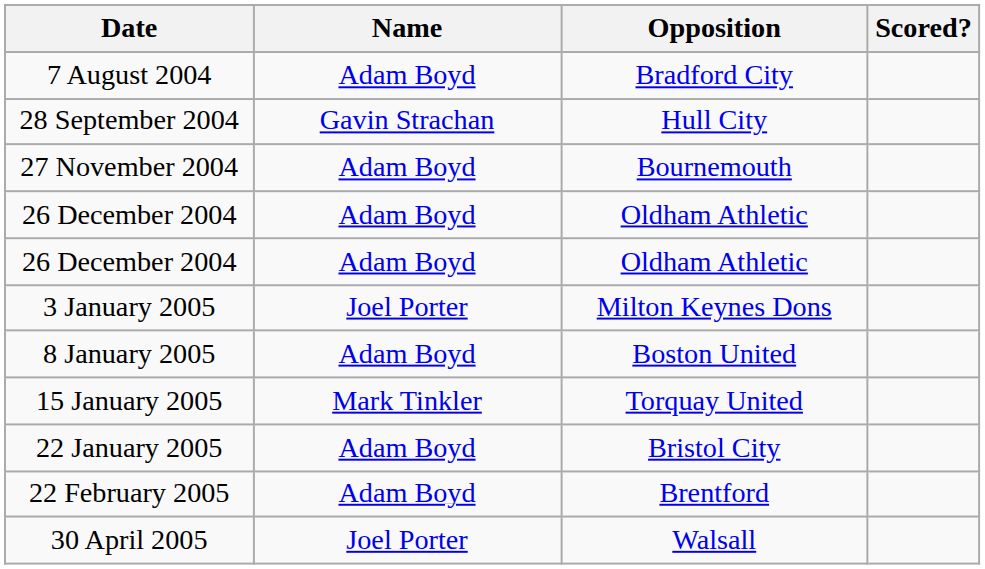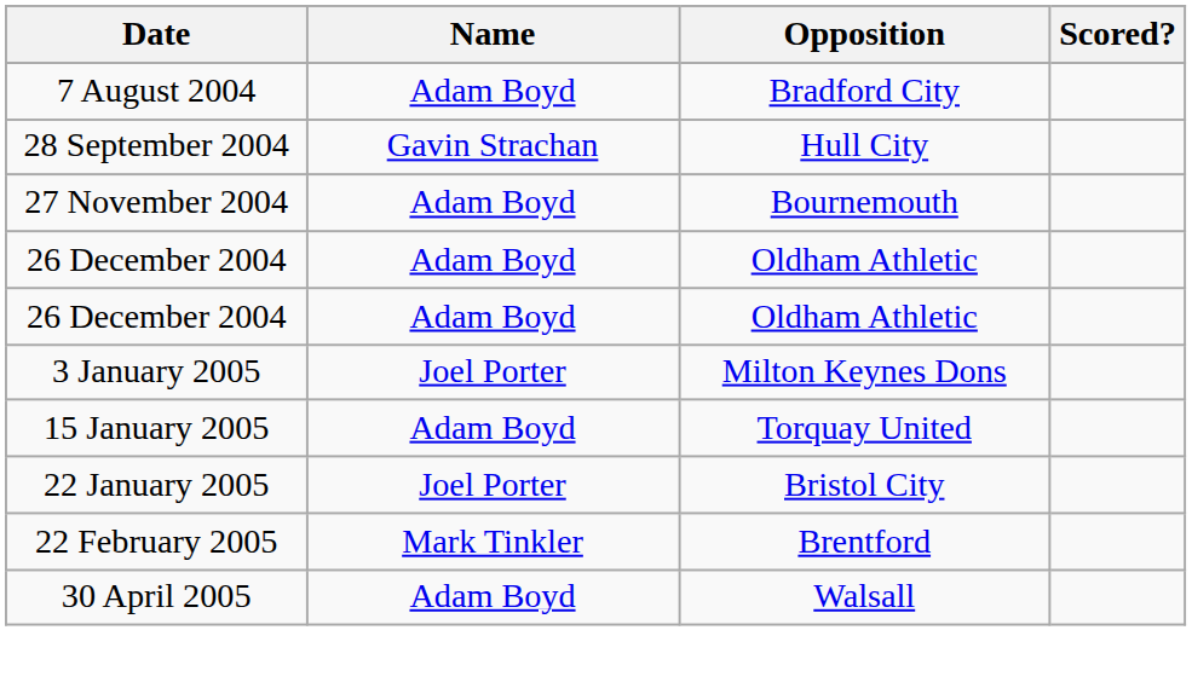 <table class="wikitable" style="text-align:center; font-size:90%; ">
 <tr>
 <th width=120>Date</th>
 <th width=150>Name</th>
 <th width=150>Opposition</th>
 <th width=50>Scored?</th>
 </tr>
 <tr>
 <td>7 August 2004</td>
 <td><a href='#'>Adam Boyd</a></td>
 <td><a href='#'>Bradford City</a></td>
 <td></td>
 </tr>
 <tr>
 <td>28 September 2004</td>
 <td><a href='#'>Gavin Strachan</a></td>
 <td><a href='#'>Hull City</a></td>
 <td></td>
 </tr>
 <tr>
 <td>27 November 2004</td>
 <td><a href='#'>Adam Boyd</a></td>
 <td><a href='#'>Bournemouth</a></td>
 <td></td>
 </tr>
 <tr>
 <td>26 December 2004</td>
 <td><a href='#'>Adam Boyd</a></td>
 <td><a href='#'>Oldham Athletic</a></td>
 <td></td>
 </tr>
 <tr>
 <td>26 December 2004</td>
 <td><a href='#'>Adam Boyd</a></td>
 <td><a href='#'>Oldham Athletic</a></td>
 <td></td>
 </tr>
 <tr>
 <td>3 January 2005</td>
 <td><a href='#'>Joel Porter</a></td>
 <td><a href='#'>Milton Keynes Dons</a></td>
 <td></td>
 </tr>
 <tr>
-<td>8 January 2005</td>
+<td>15 January 2005</td>
 <td><a href='#'>Adam Boyd</a></td>
-<td><a href='#'>Boston United</a></td>
-<td></td>
-</tr>
-<tr>
-<td>15 January 2005</td>
-<td><a href='#'>Mark Tinkler</a></td>
 <td><a href='#'>Torquay United</a></td>
 <td></td>
 </tr>
 <tr>
 <td>22 January 2005</td>
-<td><a href='#'>Adam Boyd</a></td>
+<td><a href='#'>Joel Porter</a></td>
 <td><a href='#'>Bristol City</a></td>
 <td></td>
 </tr>
 <tr>
 <td>22 February 2005</td>
-<td><a href='#'>Adam Boyd</a></td>
+<td><a href='#'>Mark Tinkler</a></td>
 <td><a href='#'>Brentford</a></td>
 <td></td>
 </tr>
 <tr>
 <td>30 April 2005</td>
-<td><a href='#'>Joel Porter</a></td>
+<td><a href='#'>Adam Boyd</a></td>
 <td><a href='#'>Walsall</a></td>
 <td></td>
 </tr>
 </table>
